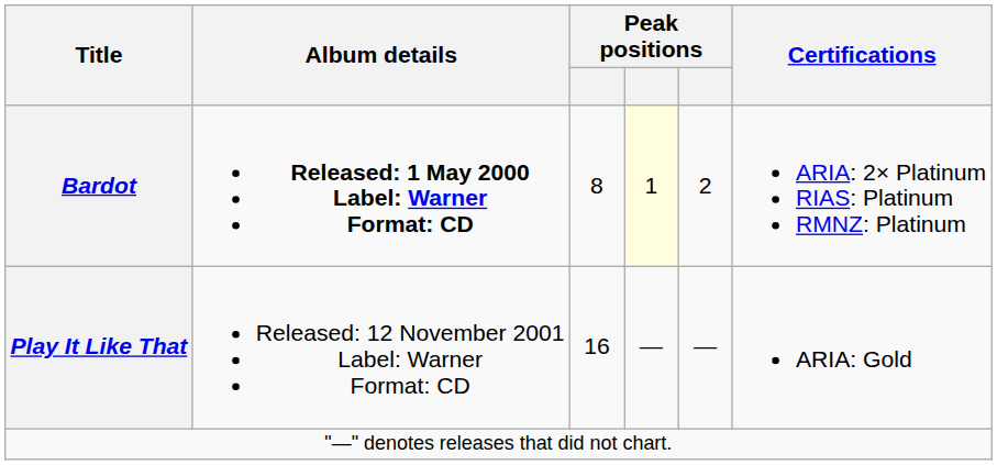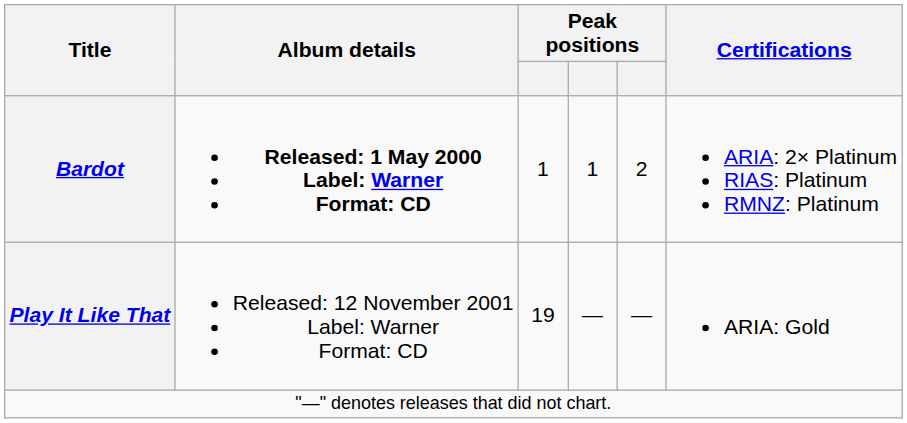 <table class="wikitable plainrowheaders" style="text-align:center;" border="1">
 <tr>
 <th scope="col" rowspan="2">Title</th>
 <th scope="col" rowspan="2">Album details</th>
 <th scope="col" colspan="3">Peak positions</th>
 <th scope="col" rowspan="2"><a href='#'>Certifications</a></th>
 </tr>
 <tr>
 <th width=30><br></th>
 <th width=30><br></th>
 <th width=30><br></th>
 </tr>
 <tr>
 <th scope="row"><em><a href='#'>Bardot</a></em></th>
 <td><strong><br><ul><li>Released: 1 May 2000</li><li>Label: <a href='#'>Warner</a> </li><li>Format: CD</li></ul></strong></td>
-<td align="center">8</td>
-<td align="center" style="background: lightyellow;">1</td>
+<td align="center">1</td>
+<td align="center">1</td>
 <td align="center">2</td>
 <td align="left"><br><ul><li><a href='#'>ARIA</a>: 2× Platinum</li><li><a href='#'>RIAS</a>: Platinum</li><li><a href='#'>RMNZ</a>: Platinum</li></ul></td>
 </tr>
 <tr>
 <th scope="row"><em><a href='#'>Play It Like That</a></em></th>
 <td><br><ul><li>Released: 12 November 2001</li><li>Label: Warner </li><li>Format: CD</li></ul></td>
-<td align="center">16</td>
+<td align="center">19</td>
 <td align="center">—</td>
 <td align="center">—</td>
 <td align="left"><br><ul><li>ARIA: Gold</li></ul></td>
 </tr>
 <tr>
 <td align="center" colspan="7" style="font-size: 85%">"—" denotes releases that did not chart.</td>
 </tr>
 </table>
